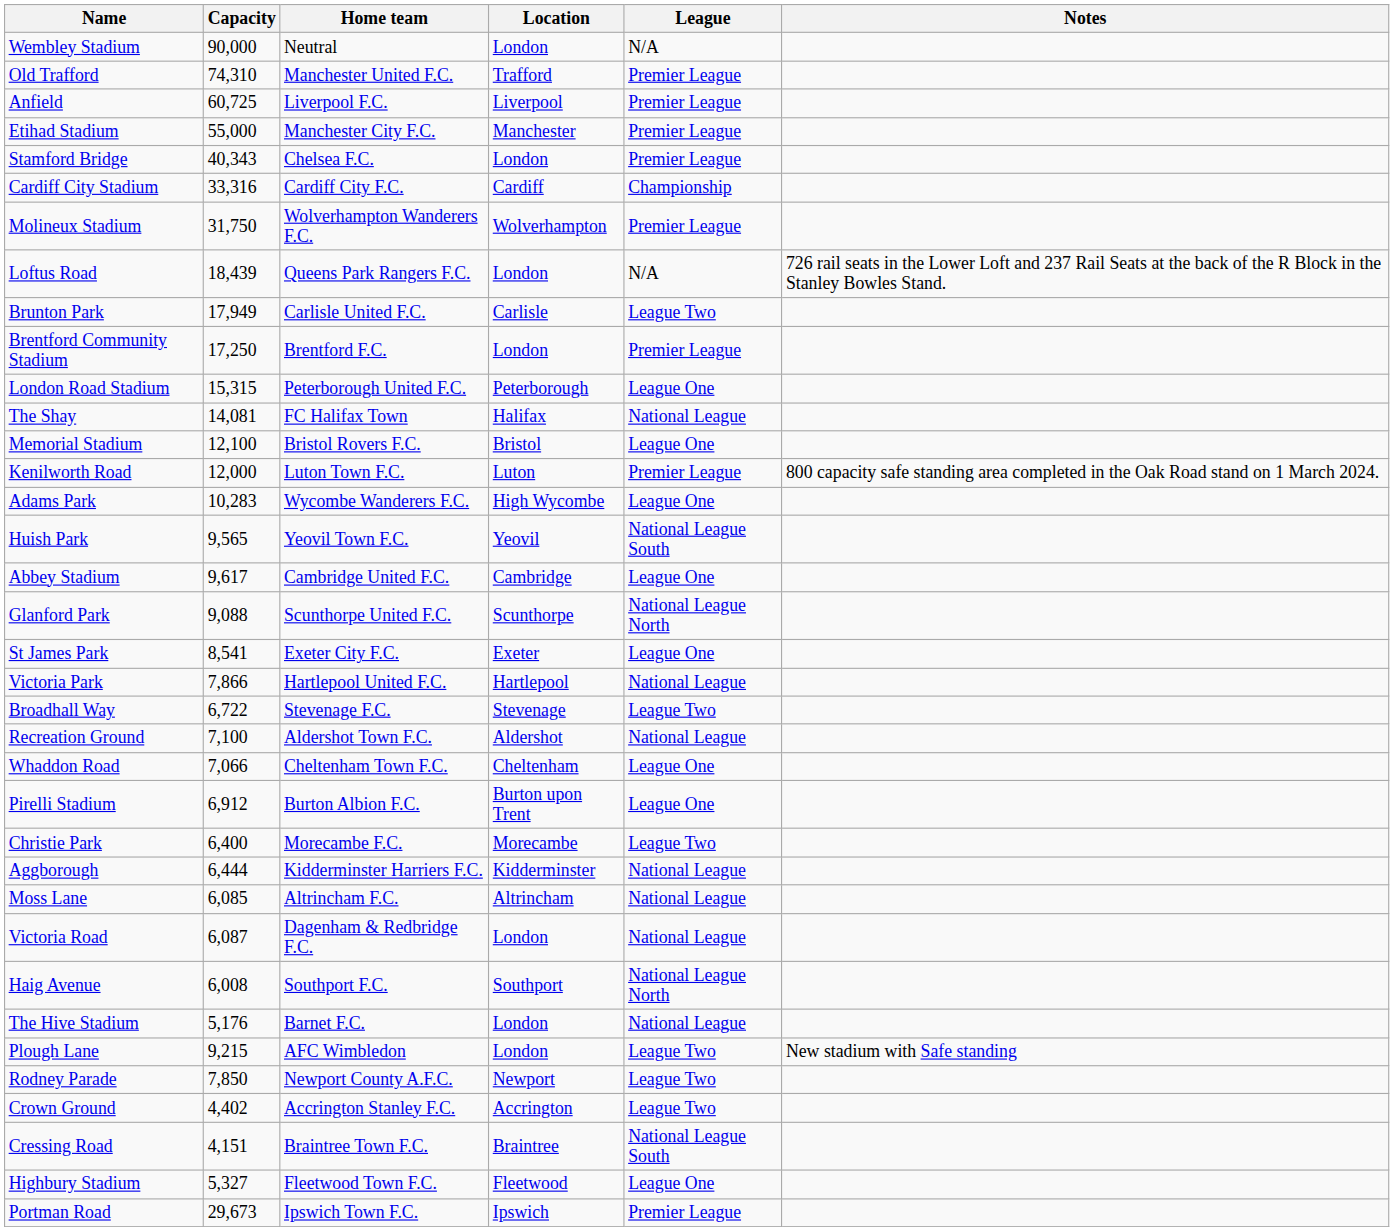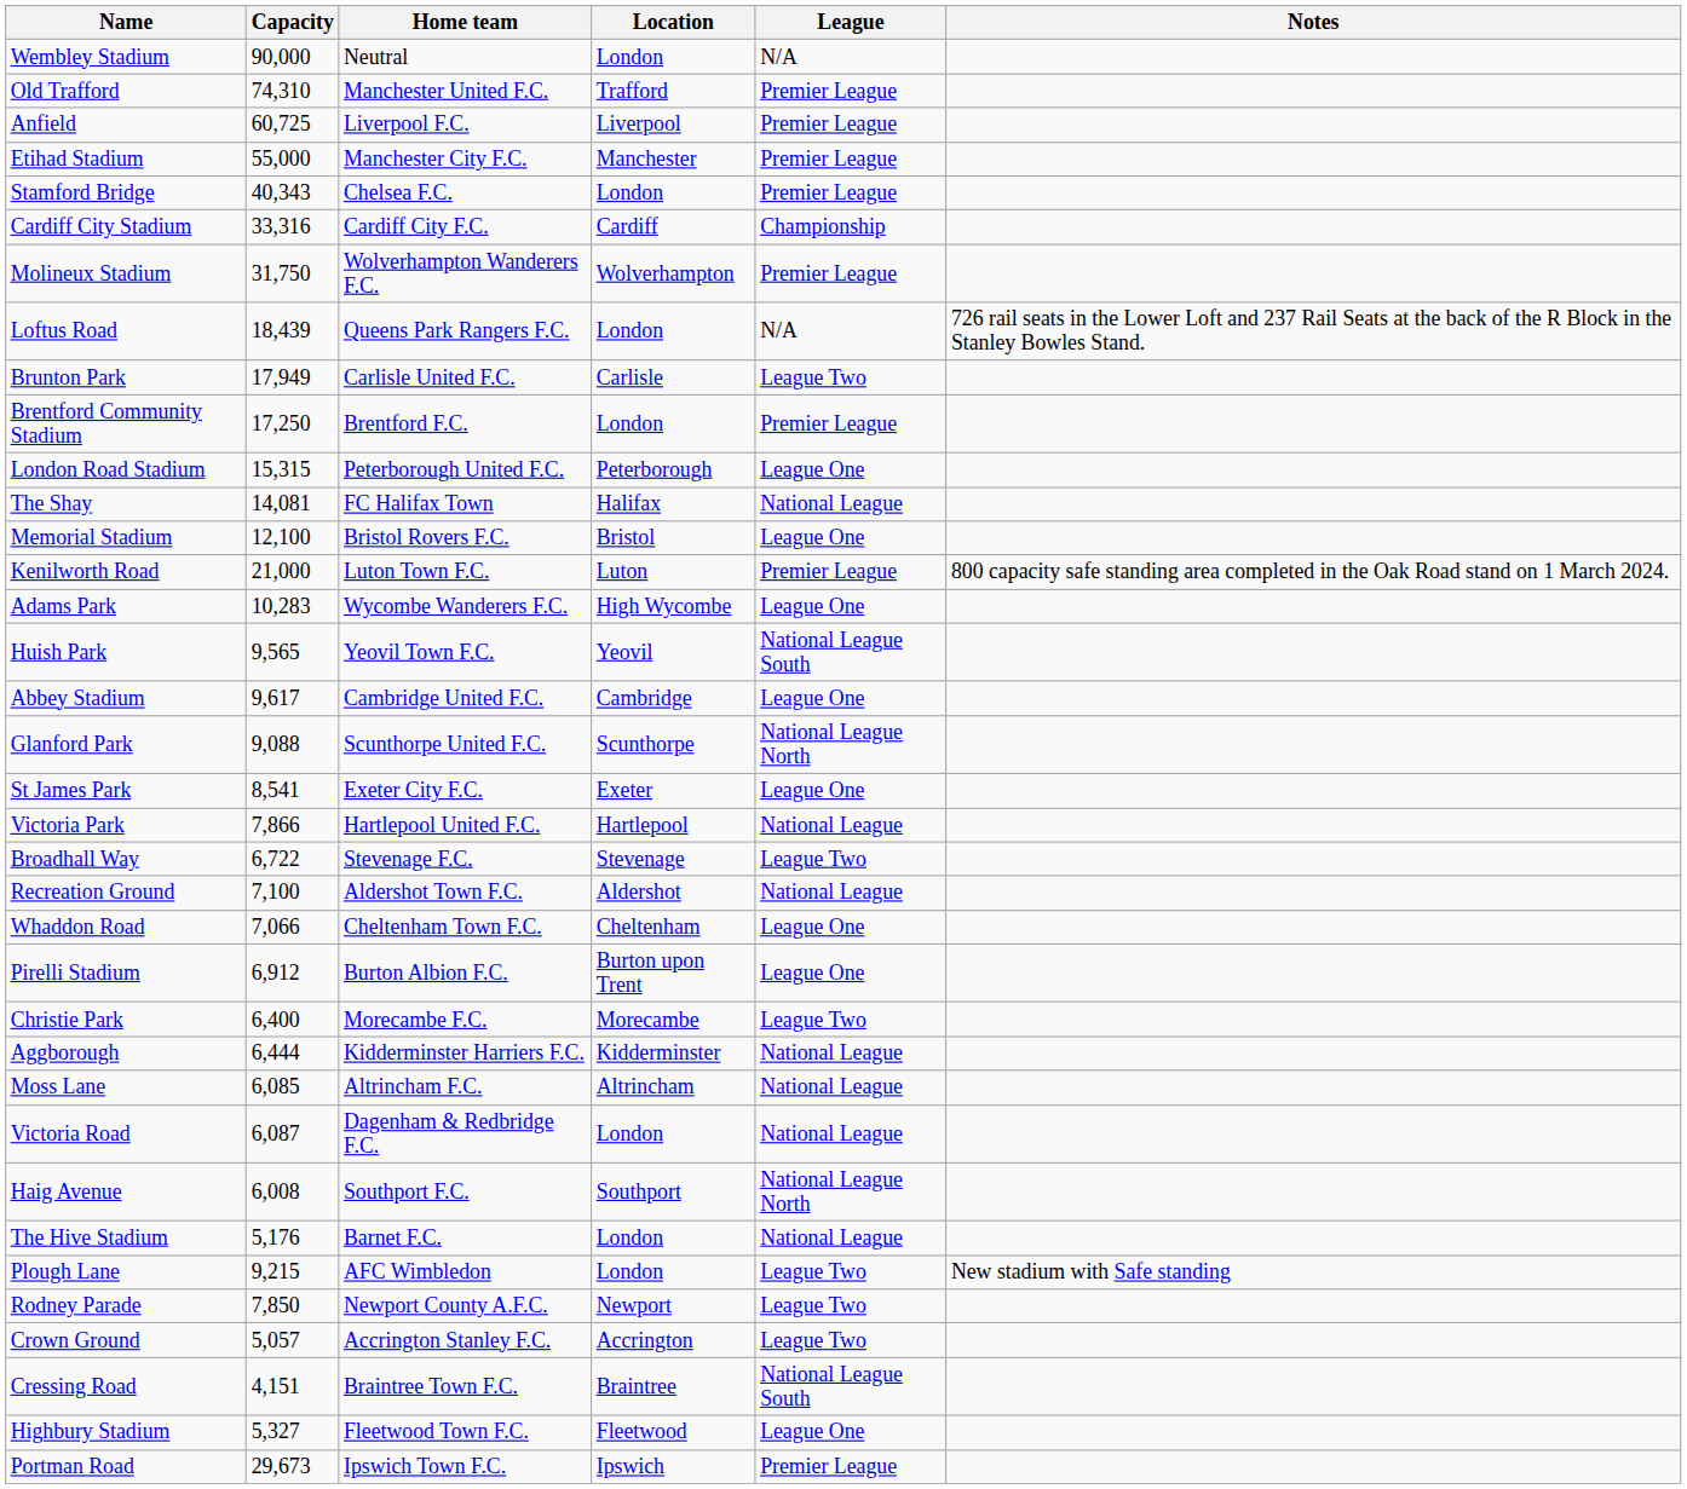 <table class="sortable wikitable">
 <tr>
 <th>Name</th>
 <th>Capacity</th>
 <th>Home team</th>
 <th>Location</th>
 <th>League</th>
 <th>Notes</th>
 </tr>
 <tr>
 <td><a href='#'>Wembley Stadium</a></td>
 <td>90,000</td>
 <td>Neutral</td>
 <td><a href='#'>London</a></td>
 <td>N/A</td>
 <td></td>
 </tr>
 <tr>
 <td><a href='#'>Old Trafford</a></td>
 <td>74,310</td>
 <td><a href='#'>Manchester United F.C.</a></td>
 <td><a href='#'>Trafford</a></td>
 <td><a href='#'>Premier League</a></td>
 <td></td>
 </tr>
 <tr>
 <td><a href='#'>Anfield</a></td>
 <td>60,725</td>
 <td><a href='#'>Liverpool F.C.</a></td>
 <td><a href='#'>Liverpool</a></td>
 <td><a href='#'>Premier League</a></td>
 <td></td>
 </tr>
 <tr>
 <td><a href='#'>Etihad Stadium</a></td>
 <td>55,000</td>
 <td><a href='#'>Manchester City F.C.</a></td>
 <td><a href='#'>Manchester</a></td>
 <td><a href='#'>Premier League</a></td>
 <td></td>
 </tr>
 <tr>
 <td><a href='#'>Stamford Bridge</a></td>
 <td>40,343</td>
 <td><a href='#'>Chelsea F.C.</a></td>
 <td><a href='#'>London</a></td>
 <td><a href='#'>Premier League</a></td>
 <td></td>
 </tr>
 <tr>
 <td><a href='#'>Cardiff City Stadium</a></td>
 <td>33,316</td>
 <td><a href='#'>Cardiff City F.C.</a></td>
 <td><a href='#'>Cardiff</a></td>
 <td><a href='#'>Championship</a></td>
 <td></td>
 </tr>
 <tr>
 <td><a href='#'>Molineux Stadium</a></td>
 <td>31,750</td>
 <td><a href='#'>Wolverhampton Wanderers F.C.</a></td>
 <td><a href='#'>Wolverhampton</a></td>
 <td><a href='#'>Premier League</a></td>
 <td></td>
 </tr>
 <tr>
 <td><a href='#'>Loftus Road</a></td>
 <td>18,439</td>
 <td><a href='#'>Queens Park Rangers F.C.</a></td>
 <td><a href='#'>London</a></td>
 <td>N/A</td>
 <td>726 rail seats in the Lower Loft and 237 Rail Seats at the back of the R Block in the Stanley Bowles Stand.</td>
 </tr>
 <tr>
 <td><a href='#'>Brunton Park</a></td>
 <td>17,949</td>
 <td><a href='#'>Carlisle United F.C.</a></td>
 <td><a href='#'>Carlisle</a></td>
 <td><a href='#'>League Two</a></td>
 <td></td>
 </tr>
 <tr>
 <td><a href='#'>Brentford Community Stadium</a></td>
 <td>17,250</td>
 <td><a href='#'>Brentford F.C.</a></td>
 <td><a href='#'>London</a></td>
 <td><a href='#'>Premier League</a></td>
 <td></td>
 </tr>
 <tr>
 <td><a href='#'>London Road Stadium</a></td>
 <td>15,315</td>
 <td><a href='#'>Peterborough United F.C.</a></td>
 <td><a href='#'>Peterborough</a></td>
 <td><a href='#'>League One</a></td>
 <td></td>
 </tr>
 <tr>
 <td data-sort-value="Shay, The"><a href='#'>The Shay</a></td>
 <td>14,081</td>
 <td><a href='#'>FC Halifax Town</a></td>
 <td><a href='#'>Halifax</a></td>
 <td><a href='#'>National League</a></td>
 <td></td>
 </tr>
 <tr>
 <td><a href='#'>Memorial Stadium</a></td>
 <td>12,100</td>
 <td><a href='#'>Bristol Rovers F.C.</a></td>
 <td><a href='#'>Bristol</a></td>
 <td><a href='#'>League One</a></td>
 <td></td>
 </tr>
 <tr>
 <td><a href='#'>Kenilworth Road</a></td>
-<td>12,000</td>
+<td>21,000</td>
 <td><a href='#'>Luton Town F.C.</a></td>
 <td><a href='#'>Luton</a></td>
 <td><a href='#'>Premier League</a></td>
 <td>800 capacity safe standing area completed in the Oak Road stand on 1 March 2024.</td>
 </tr>
 <tr>
 <td><a href='#'>Adams Park</a></td>
 <td>10,283</td>
 <td><a href='#'>Wycombe Wanderers F.C.</a></td>
 <td><a href='#'>High Wycombe</a></td>
 <td><a href='#'>League One</a></td>
 <td></td>
 </tr>
 <tr>
 <td><a href='#'>Huish Park</a></td>
 <td>9,565</td>
 <td><a href='#'>Yeovil Town F.C.</a></td>
 <td><a href='#'>Yeovil</a></td>
 <td><a href='#'>National League South</a></td>
 <td></td>
 </tr>
 <tr>
 <td><a href='#'>Abbey Stadium</a></td>
 <td>9,617</td>
 <td><a href='#'>Cambridge United F.C.</a></td>
 <td><a href='#'>Cambridge</a></td>
 <td><a href='#'>League One</a></td>
 <td></td>
 </tr>
 <tr>
 <td><a href='#'>Glanford Park</a></td>
 <td>9,088</td>
 <td><a href='#'>Scunthorpe United F.C.</a></td>
 <td><a href='#'>Scunthorpe</a></td>
 <td><a href='#'>National League North</a></td>
 <td></td>
 </tr>
 <tr>
 <td><a href='#'>St James Park</a></td>
 <td>8,541</td>
 <td><a href='#'>Exeter City F.C.</a></td>
 <td><a href='#'>Exeter</a></td>
 <td><a href='#'>League One</a></td>
 <td></td>
 </tr>
 <tr>
 <td><a href='#'>Victoria Park</a></td>
 <td>7,866</td>
 <td><a href='#'>Hartlepool United F.C.</a></td>
 <td><a href='#'>Hartlepool</a></td>
 <td><a href='#'>National League</a></td>
 <td></td>
 </tr>
 <tr>
 <td><a href='#'>Broadhall Way</a></td>
 <td>6,722</td>
 <td><a href='#'>Stevenage F.C.</a></td>
 <td><a href='#'>Stevenage</a></td>
 <td><a href='#'>League Two</a></td>
 <td></td>
 </tr>
 <tr>
 <td><a href='#'>Recreation Ground</a></td>
 <td>7,100</td>
 <td><a href='#'>Aldershot Town F.C.</a></td>
 <td><a href='#'>Aldershot</a></td>
 <td><a href='#'>National League</a></td>
 <td></td>
 </tr>
 <tr>
 <td><a href='#'>Whaddon Road</a></td>
 <td>7,066</td>
 <td><a href='#'>Cheltenham Town F.C.</a></td>
 <td><a href='#'>Cheltenham</a></td>
 <td><a href='#'>League One</a></td>
 <td></td>
 </tr>
 <tr>
 <td><a href='#'>Pirelli Stadium</a></td>
 <td>6,912</td>
 <td><a href='#'>Burton Albion F.C.</a></td>
 <td><a href='#'>Burton upon Trent</a></td>
 <td><a href='#'>League One</a></td>
 <td></td>
 </tr>
 <tr>
 <td><a href='#'>Christie Park</a></td>
 <td>6,400</td>
 <td><a href='#'>Morecambe F.C.</a></td>
 <td><a href='#'>Morecambe</a></td>
 <td><a href='#'>League Two</a></td>
 <td></td>
 </tr>
 <tr>
 <td><a href='#'>Aggborough</a></td>
 <td>6,444</td>
 <td><a href='#'>Kidderminster Harriers F.C.</a></td>
 <td><a href='#'>Kidderminster</a></td>
 <td><a href='#'>National League</a></td>
 <td></td>
 </tr>
 <tr>
 <td><a href='#'>Moss Lane</a></td>
 <td>6,085</td>
 <td><a href='#'>Altrincham F.C.</a></td>
 <td><a href='#'>Altrincham</a></td>
 <td><a href='#'>National League</a></td>
 <td></td>
 </tr>
 <tr>
 <td><a href='#'>Victoria Road</a></td>
 <td>6,087</td>
 <td><a href='#'>Dagenham & Redbridge F.C.</a></td>
 <td><a href='#'>London</a></td>
 <td><a href='#'>National League</a></td>
 <td></td>
 </tr>
 <tr>
 <td><a href='#'>Haig Avenue</a></td>
 <td>6,008</td>
 <td><a href='#'>Southport F.C.</a></td>
 <td><a href='#'>Southport</a></td>
 <td><a href='#'>National League North</a></td>
 <td></td>
 </tr>
 <tr>
 <td data-sort-value="Hive Stadium, The"><a href='#'>The Hive Stadium</a></td>
 <td>5,176</td>
 <td><a href='#'>Barnet F.C.</a></td>
 <td><a href='#'>London</a></td>
 <td><a href='#'>National League</a></td>
 <td></td>
 </tr>
 <tr>
 <td><a href='#'>Plough Lane</a></td>
 <td>9,215</td>
 <td><a href='#'>AFC Wimbledon</a></td>
 <td><a href='#'>London</a></td>
 <td><a href='#'>League Two</a></td>
 <td>New stadium with <a href='#'>Safe standing</a></td>
 </tr>
 <tr>
 <td><a href='#'>Rodney Parade</a></td>
 <td>7,850</td>
 <td><a href='#'>Newport County A.F.C.</a></td>
 <td><a href='#'>Newport</a></td>
 <td><a href='#'>League Two</a></td>
 <td></td>
 </tr>
 <tr>
 <td><a href='#'>Crown Ground</a></td>
-<td>4,402</td>
+<td>5,057</td>
 <td><a href='#'>Accrington Stanley F.C.</a></td>
 <td><a href='#'>Accrington</a></td>
 <td><a href='#'>League Two</a></td>
 <td></td>
 </tr>
 <tr>
 <td><a href='#'>Cressing Road</a></td>
 <td>4,151</td>
 <td><a href='#'>Braintree Town F.C.</a></td>
 <td><a href='#'>Braintree</a></td>
 <td><a href='#'>National League South</a></td>
 <td></td>
 </tr>
 <tr>
 <td><a href='#'>Highbury Stadium</a></td>
 <td>5,327</td>
 <td><a href='#'>Fleetwood Town F.C.</a></td>
 <td><a href='#'>Fleetwood</a></td>
 <td><a href='#'>League One</a></td>
 <td></td>
 </tr>
 <tr>
 <td><a href='#'>Portman Road</a></td>
 <td>29,673</td>
 <td><a href='#'>Ipswich Town F.C.</a></td>
 <td><a href='#'>Ipswich</a></td>
 <td><a href='#'>Premier League</a></td>
 <td></td>
 </tr>
 </table>
